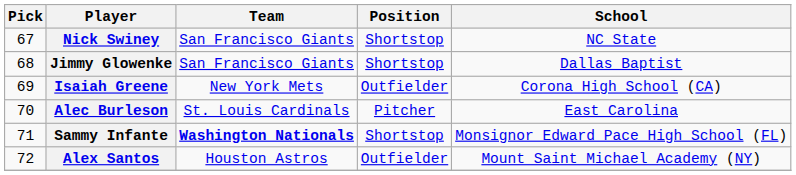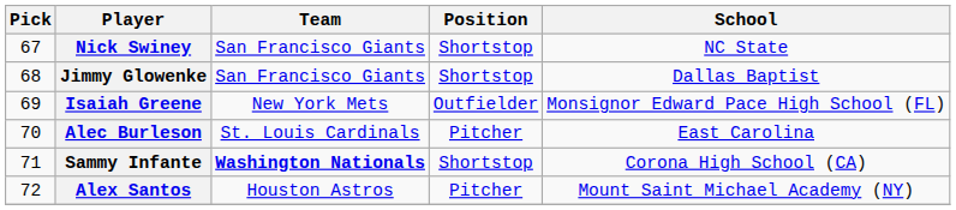 <table class="wikitable sortable plainrowheaders" style="text-align:center; width=74%">
 <tr>
 <th scope="col">Pick</th>
 <th scope="col">Player</th>
 <th scope="col">Team</th>
 <th scope="col">Position</th>
 <th scope="col">School</th>
 </tr>
 <tr>
 <td>67</td>
 <th scope="row" style="text-align:center"><a href='#'>Nick Swiney</a></th>
 <td><a href='#'>San Francisco Giants</a></td>
 <td><a href='#'>Shortstop</a></td>
 <td><a href='#'>NC State</a></td>
 </tr>
 <tr>
 <td>68</td>
 <th scope="row" style="text-align:center">Jimmy Glowenke</th>
 <td><a href='#'>San Francisco Giants</a></td>
 <td><a href='#'>Shortstop</a></td>
 <td><a href='#'>Dallas Baptist</a></td>
 </tr>
 <tr>
 <td>69</td>
 <th scope="row" style="text-align:center"><a href='#'>Isaiah Greene</a></th>
 <td><a href='#'>New York Mets</a></td>
 <td><a href='#'>Outfielder</a></td>
-<td><a href='#'>Corona High School</a> (<a href='#'>CA</a>)</td>
+<td><a href='#'>Monsignor Edward Pace High School</a> (<a href='#'>FL</a>)</td>
 </tr>
 <tr>
 <td>70</td>
 <th scope="row" style="text-align:center"><a href='#'>Alec Burleson</a></th>
 <td><a href='#'>St. Louis Cardinals</a></td>
 <td><a href='#'>Pitcher</a></td>
 <td><a href='#'>East Carolina</a></td>
 </tr>
 <tr>
 <td>71</td>
 <th scope="row" style="text-align:center">Sammy Infante</th>
 <td><strong><a href='#'>Washington Nationals</a></strong></td>
 <td><a href='#'>Shortstop</a></td>
-<td><a href='#'>Monsignor Edward Pace High School</a> (<a href='#'>FL</a>)</td>
+<td><a href='#'>Corona High School</a> (<a href='#'>CA</a>)</td>
 </tr>
 <tr>
 <td>72</td>
 <th scope="row" style="text-align:center"><a href='#'>Alex Santos</a></th>
 <td><a href='#'>Houston Astros</a></td>
-<td><a href='#'>Outfielder</a></td>
+<td><a href='#'>Pitcher</a></td>
 <td><a href='#'>Mount Saint Michael Academy</a> (<a href='#'>NY</a>)</td>
 </tr>
 <tr>
 </tr>
 </table>
